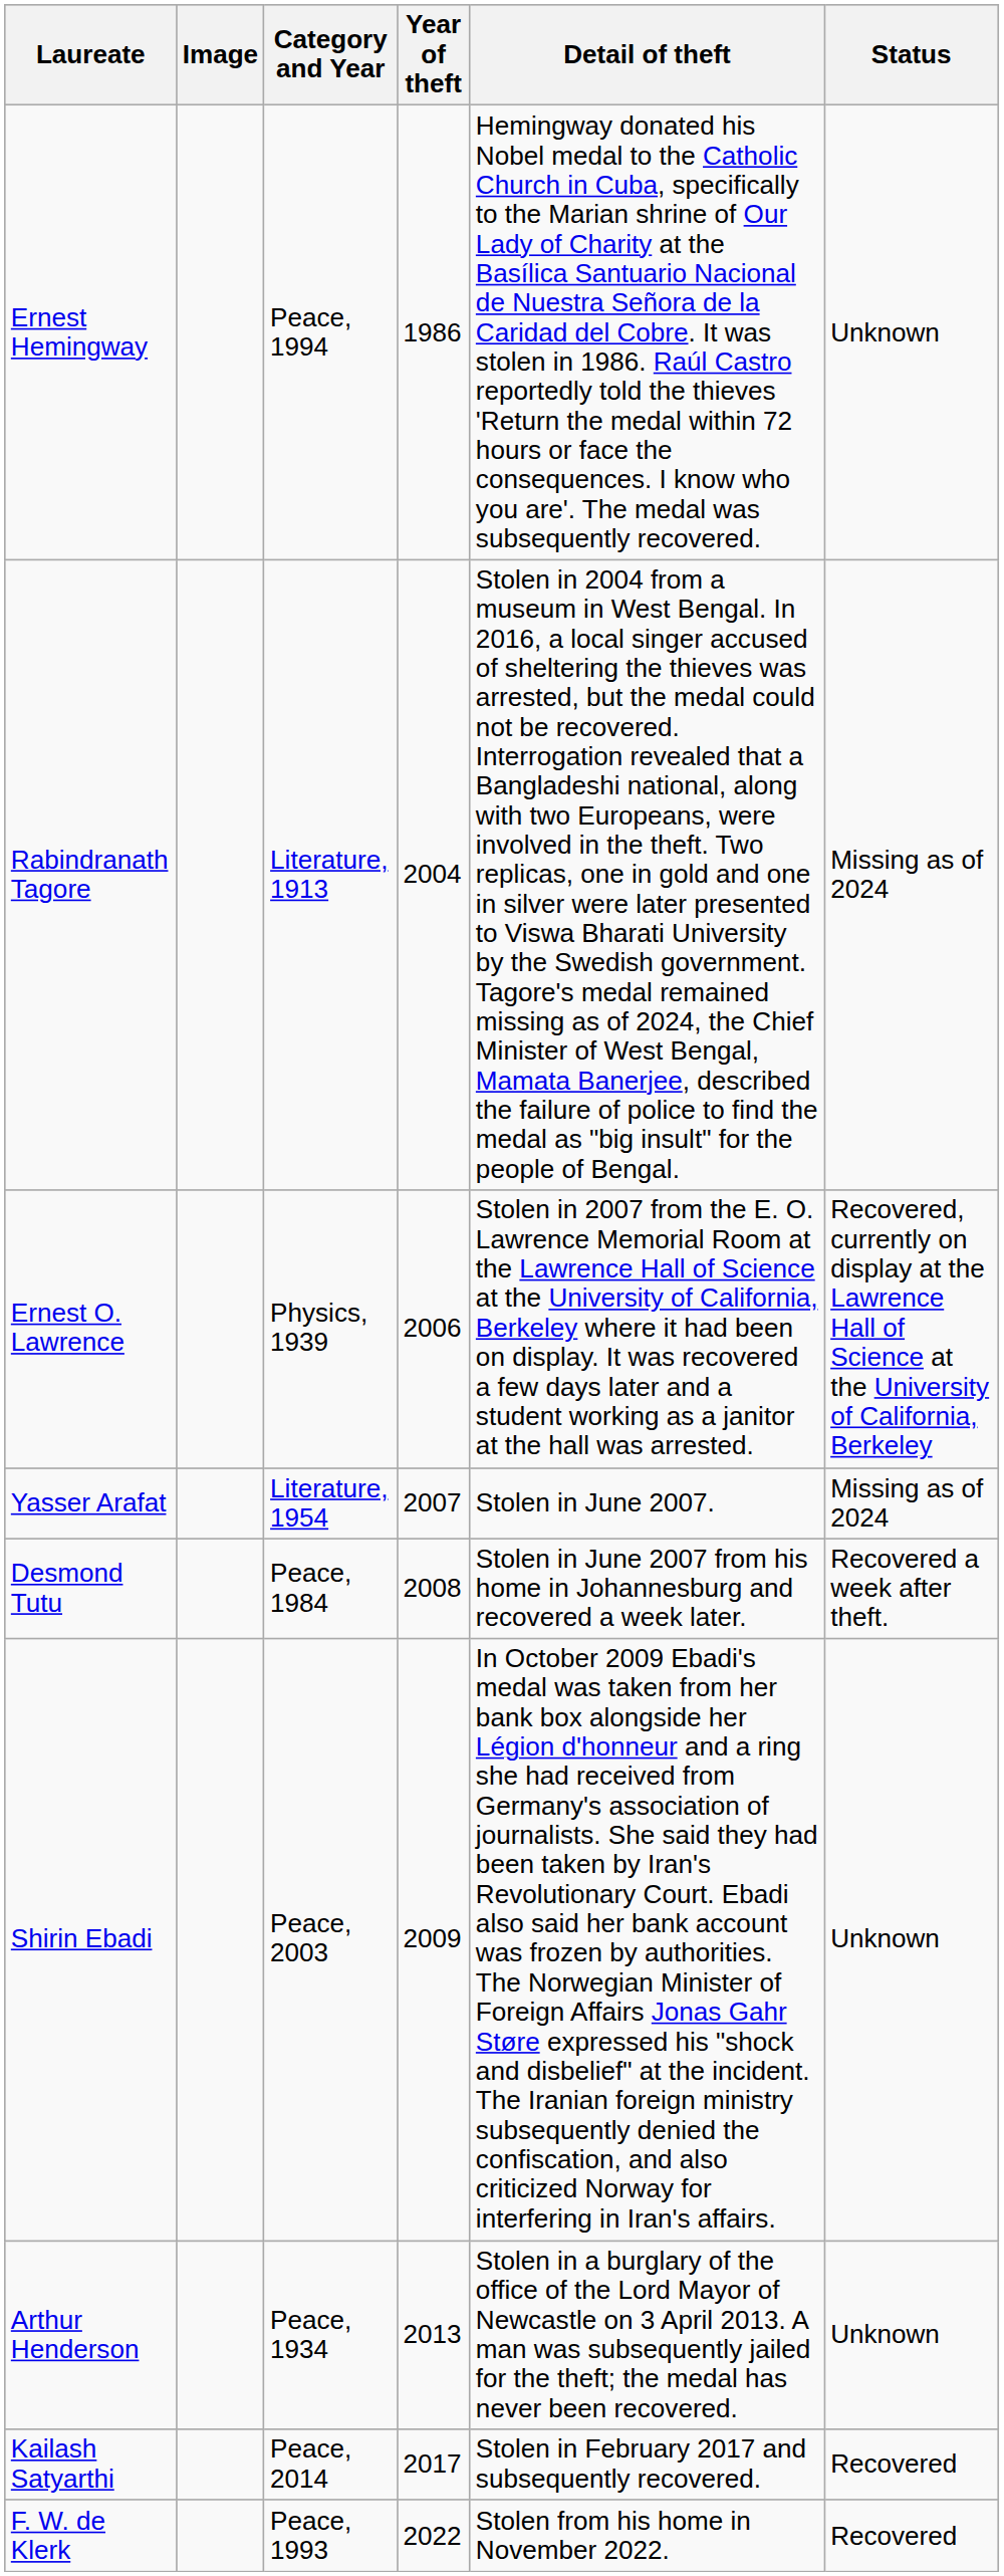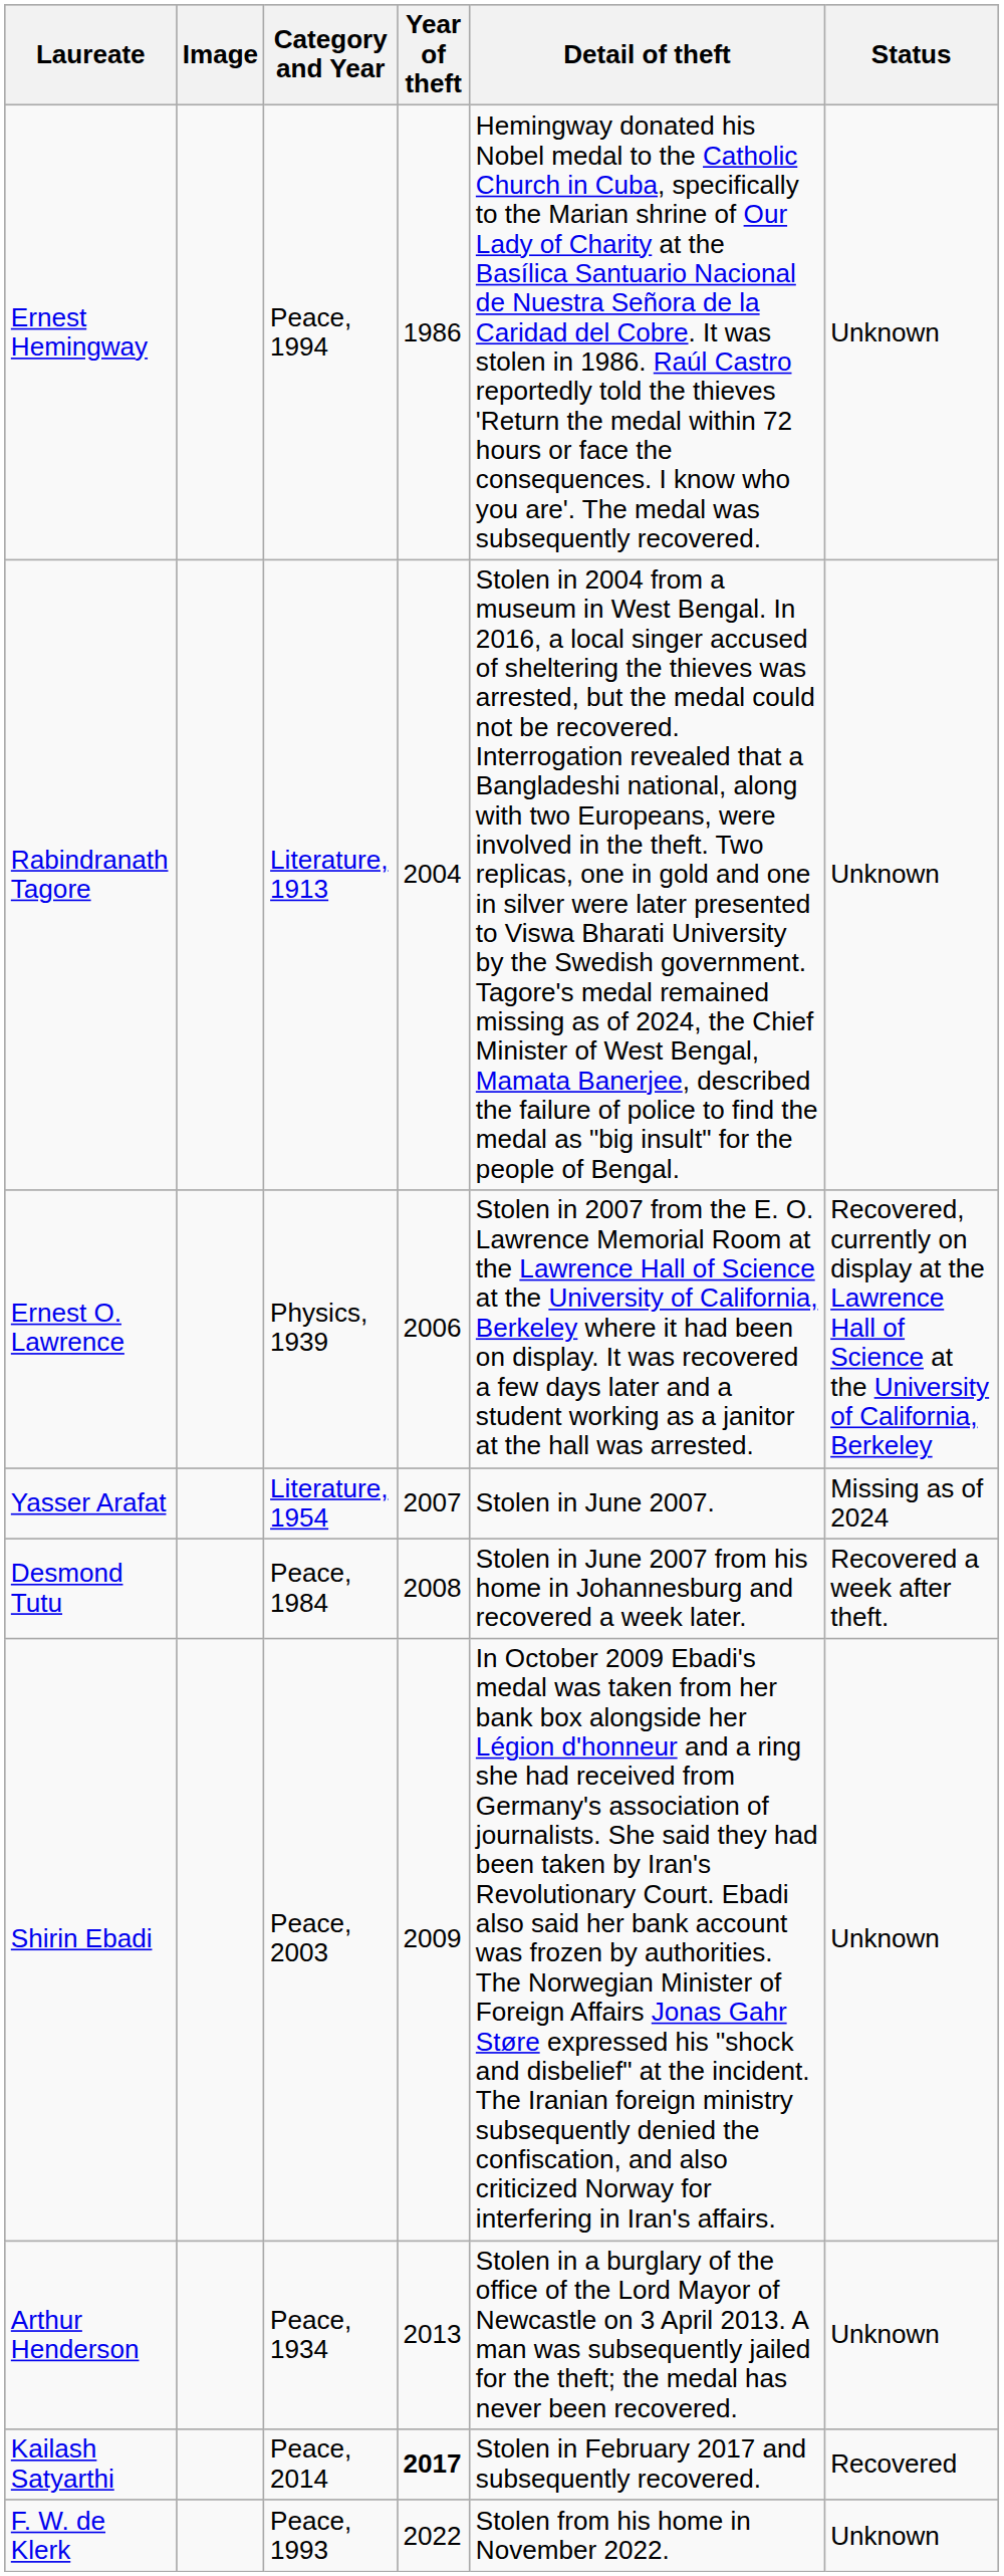 <table class="wikitable plainrowheaders sortable">
 <tr>
 <th scope=col>Laureate</th>
 <th scope=col class=unsortable>Image</th>
 <th scope=col>Category and Year</th>
 <th scope=col class=sortable>Year of theft</th>
 <th scope=col class=sortable>Detail of theft</th>
 <th scope=col class=sortable>Status</th>
 </tr>
 <tr>
 <td><a href='#'>Ernest Hemingway</a></td>
 <td></td>
 <td>Peace, 1994</td>
 <td>1986</td>
 <td>Hemingway donated his Nobel medal to the <a href='#'>Catholic Church in Cuba</a>, specifically to the Marian shrine of <a href='#'>Our Lady of Charity</a> at the <a href='#'>Basílica Santuario Nacional de Nuestra Señora de la Caridad del Cobre</a>. It was stolen in 1986. <a href='#'>Raúl Castro</a> reportedly told the thieves 'Return the medal within 72 hours or face the consequences. I know who you are'. The medal was subsequently recovered.</td>
 <td>Unknown</td>
 </tr>
 <tr>
 <td><a href='#'>Rabindranath Tagore</a></td>
 <td></td>
 <td><a href='#'>Literature, 1913</a></td>
 <td>2004</td>
 <td>Stolen in 2004 from a museum in West Bengal. In 2016, a local singer accused of sheltering the thieves was arrested, but the medal could not be recovered. Interrogation revealed that a Bangladeshi national, along with two Europeans, were involved in the theft. Two replicas, one in gold and one in silver were later presented to Viswa Bharati University by the Swedish government. Tagore's medal remained missing as of 2024, the Chief Minister of West Bengal, <a href='#'>Mamata Banerjee</a>, described the failure of police to find the medal as "big insult" for the people of Bengal.</td>
-<td>Missing as of 2024</td>
+<td>Unknown</td>
 </tr>
 <tr>
 <td><a href='#'>Ernest O. Lawrence</a></td>
 <td></td>
 <td>Physics, 1939</td>
 <td>2006</td>
 <td>Stolen in 2007 from the E. O. Lawrence Memorial Room at the <a href='#'>Lawrence Hall of Science</a> at the <a href='#'>University of California, Berkeley</a> where it had been on display. It was recovered a few days later and a student working as a janitor at the hall was arrested.</td>
 <td>Recovered, currently on display at the <a href='#'>Lawrence Hall of Science</a> at the <a href='#'>University of California, Berkeley</a></td>
 </tr>
 <tr>
 <td><a href='#'>Yasser Arafat</a></td>
 <td></td>
 <td><a href='#'>Literature, 1954</a></td>
 <td>2007</td>
 <td>Stolen in June 2007.</td>
 <td>Missing as of 2024</td>
 </tr>
 <tr>
 <td><a href='#'>Desmond Tutu</a></td>
 <td></td>
 <td>Peace, 1984</td>
 <td>2008</td>
 <td>Stolen in June 2007 from his home in Johannesburg and recovered a week later.</td>
 <td>Recovered a week after theft.</td>
 </tr>
 <tr>
 <td><a href='#'>Shirin Ebadi</a></td>
 <td></td>
 <td>Peace, 2003</td>
 <td>2009</td>
 <td>In October 2009 Ebadi's medal was taken from her bank box alongside her <a href='#'>Légion d'honneur</a> and a ring she had received from Germany's association of journalists. She said they had been taken by Iran's Revolutionary Court. Ebadi also said her bank account was frozen by authorities. The Norwegian Minister of Foreign Affairs <a href='#'>Jonas Gahr Støre</a> expressed his "shock and disbelief" at the incident. The Iranian foreign ministry subsequently denied the confiscation, and also criticized Norway for interfering in Iran's affairs.</td>
 <td>Unknown</td>
 </tr>
 <tr>
 <td><a href='#'>Arthur Henderson</a></td>
 <td></td>
 <td>Peace, 1934</td>
 <td>2013</td>
 <td>Stolen in a burglary of the office of the Lord Mayor of Newcastle on 3 April 2013. A man was subsequently jailed for the theft; the medal has never been recovered.</td>
 <td>Unknown</td>
 </tr>
 <tr>
 <td><a href='#'>Kailash Satyarthi</a></td>
 <td></td>
 <td>Peace, 2014</td>
-<td>2017</td>
+<td><strong>2017</strong></td>
 <td>Stolen in February 2017 and subsequently recovered.</td>
 <td>Recovered</td>
 </tr>
 <tr>
 <td><a href='#'>F. W. de Klerk</a></td>
 <td></td>
 <td>Peace, 1993</td>
 <td>2022</td>
 <td>Stolen from his home in November 2022.</td>
-<td>Recovered</td>
+<td>Unknown</td>
 </tr>
 </table>
